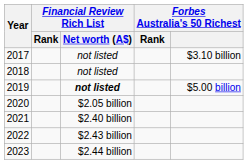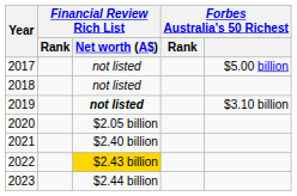 <table class="wikitable">
 <tr>
 <th rowspan=2>Year</th>
 <th colspan=2><em><a href='#'>Financial Review</a></em><br><a href='#'>Rich List</a></th>
 <th colspan=2><em><a href='#'>Forbes</a></em><br><a href='#'>Australia's 50 Richest</a></th>
 </tr>
 <tr>
 <th>Rank</th>
 <th><a href='#'>Net worth</a> (<a href='#'>A$</a>)</th>
 <th>Rank</th>
 <th></th>
 </tr>
 <tr>
 <td>2017</td>
 <td align="center"></td>
 <td align="center"><em>not listed</em></td>
 <td align="center"> </td>
-<td align="right">$3.10 billion </td>
+<td align="right">$5.00 <a href='#'>billion</a> </td>
 </tr>
 <tr>
 <td>2018</td>
 <td align="center"></td>
 <td align="center"><em>not listed</em></td>
 <td align="center"></td>
 <td align="right"></td>
 </tr>
 <tr>
 <td>2019</td>
 <td align="center"></td>
 <td align="center"><strong><em>not listed</em></strong></td>
 <td align="center"> </td>
-<td align="right">$5.00 <a href='#'>billion</a> </td>
+<td align="right">$3.10 billion </td>
 </tr>
 <tr>
 <td>2020</td>
 <td align="center"></td>
 <td align="right">$2.05 billion </td>
 <td align="center"></td>
 <td align="right"></td>
 </tr>
 <tr>
 <td>2021</td>
 <td align="center"></td>
 <td align="right">$2.40 billion </td>
 <td align="center"></td>
 <td align="right"></td>
 </tr>
 <tr>
 <td>2022</td>
 <td align="center"></td>
-<td align="right">$2.43 billion </td>
+<td align="right" style="background: gold;">$2.43 billion </td>
 <td align="center"></td>
 <td align="right"></td>
 </tr>
 <tr>
 <td>2023</td>
 <td align="center"></td>
 <td align="right">$2.44 billion </td>
 <td align="center"></td>
 <td align="right"></td>
 </tr>
 </table>
